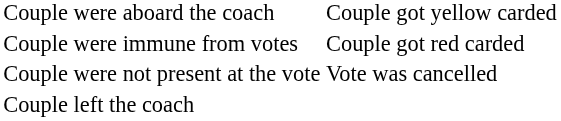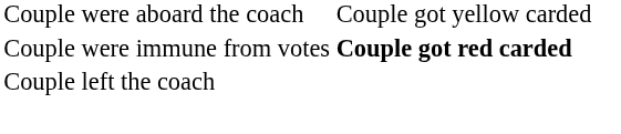 <table>
 <tr>
 <td> Couple were aboard the coach</td>
 <td> Couple got yellow carded</td>
 </tr>
 <tr>
 <td> Couple were immune from votes</td>
-<td> Couple got red carded</td>
-</tr>
-<tr>
-<td> Couple were not present at the vote</td>
-<td> Vote was cancelled</td>
-<td></td>
+<td><strong> Couple got red carded</strong></td>
 </tr>
 <tr>
 <td> Couple left the coach</td>
 <td></td>
 </tr>
 </table>
